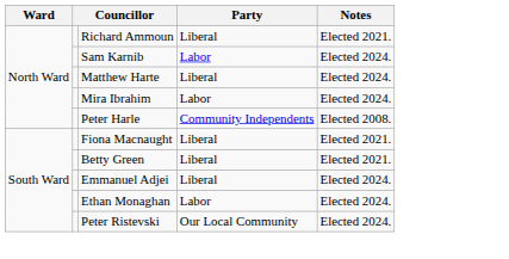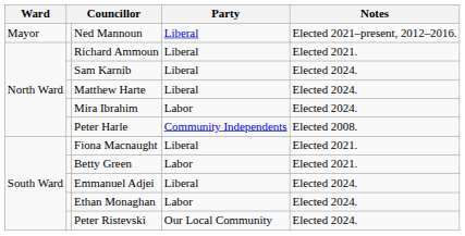 <table class="wikitable">
 <tr>
 <th>Ward</th>
 <th colspan="2">Councillor</th>
 <th>Party</th>
 <th>Notes</th>
+</tr>
+<tr>
+<td>Mayor</td>
+<td></td>
+<td>Ned Mannoun</td>
+<td><a href='#'>Liberal</a></td>
+<td>Elected 2021–present, 2012–2016.</td>
 </tr>
 <tr>
 <td rowspan="5">North Ward</td>
 <td></td>
 <td>Richard Ammoun</td>
 <td>Liberal</td>
 <td>Elected 2021.</td>
 </tr>
 <tr>
 <td></td>
 <td>Sam Karnib</td>
-<td><a href='#'>Labor</a></td>
+<td>Liberal</td>
 <td>Elected 2024.</td>
 </tr>
 <tr>
 <td></td>
 <td>Matthew Harte</td>
 <td>Liberal</td>
 <td>Elected 2024.</td>
 </tr>
 <tr>
 <td></td>
 <td>Mira Ibrahim</td>
 <td>Labor</td>
 <td>Elected 2024.</td>
 </tr>
 <tr>
 <td></td>
 <td>Peter Harle</td>
 <td><a href='#'>Community Independents</a></td>
 <td>Elected 2008.</td>
 </tr>
 <tr>
 <td rowspan="5">South Ward</td>
 <td></td>
 <td>Fiona Macnaught</td>
 <td>Liberal</td>
 <td>Elected 2021.</td>
 </tr>
 <tr>
 <td></td>
 <td>Betty Green</td>
-<td>Liberal</td>
+<td>Labor</td>
 <td>Elected 2021.</td>
 </tr>
 <tr>
 <td></td>
 <td>Emmanuel Adjei</td>
 <td>Liberal</td>
 <td>Elected 2024.</td>
 </tr>
 <tr>
 <td></td>
 <td>Ethan Monaghan</td>
 <td>Labor</td>
 <td>Elected 2024.</td>
 </tr>
 <tr>
 <td></td>
 <td>Peter Ristevski</td>
 <td>Our Local Community</td>
 <td>Elected 2024.</td>
 </tr>
 </table>
